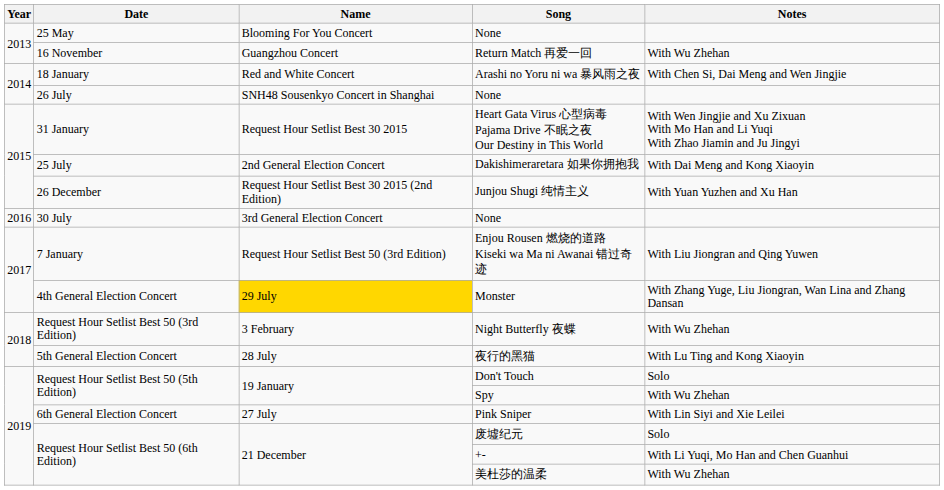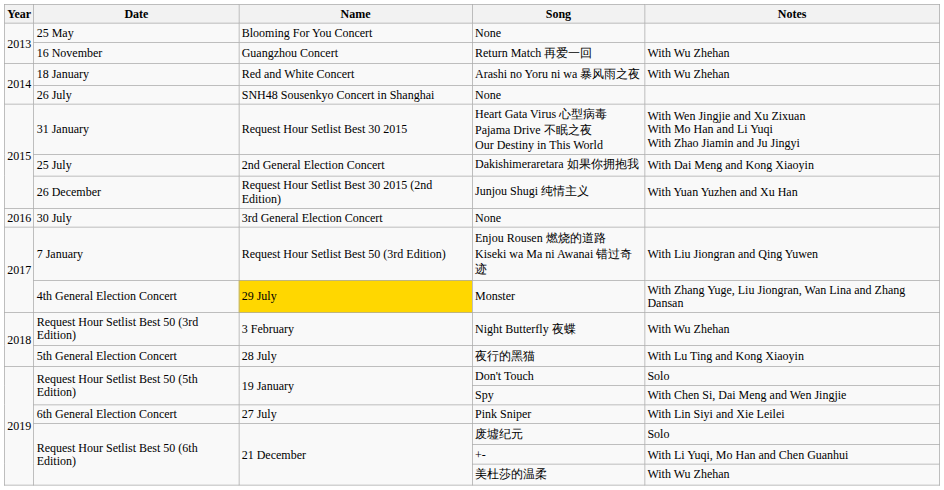 <table class="wikitable">
 <tr>
 <th>Year</th>
 <th>Date</th>
 <th>Name</th>
 <th>Song</th>
 <th>Notes</th>
 </tr>
 <tr>
 <td rowspan="2">2013</td>
 <td>25 May</td>
 <td>Blooming For You Concert</td>
 <td>None</td>
 <td></td>
 </tr>
 <tr>
 <td>16 November</td>
 <td>Guangzhou Concert</td>
 <td>Return Match 再爱一回</td>
 <td>With Wu Zhehan</td>
 </tr>
 <tr>
 <td rowspan="2">2014</td>
 <td>18 January</td>
 <td>Red and White Concert</td>
 <td>Arashi no Yoru ni wa 暴风雨之夜</td>
-<td>With Chen Si, Dai Meng and Wen Jingjie</td>
+<td>With Wu Zhehan</td>
 </tr>
 <tr>
 <td>26 July</td>
 <td>SNH48 Sousenkyo Concert in Shanghai</td>
 <td>None</td>
 <td></td>
 </tr>
 <tr>
 <td rowspan="3">2015</td>
 <td>31 January</td>
 <td>Request Hour Setlist Best 30 2015</td>
 <td>Heart Gata Virus 心型病毒 <br> Pajama Drive 不眠之夜 <br> Our Destiny in This World</td>
 <td>With Wen Jingjie and Xu Zixuan <br> With Mo Han and Li Yuqi <br> With Zhao Jiamin and Ju Jingyi</td>
 </tr>
 <tr>
 <td>25 July</td>
 <td>2nd General Election Concert</td>
 <td>Dakishimeraretara 如果你拥抱我</td>
 <td>With Dai Meng and Kong Xiaoyin</td>
 </tr>
 <tr>
 <td>26 December</td>
 <td>Request Hour Setlist Best 30 2015 (2nd Edition)</td>
 <td>Junjou Shugi 纯情主义</td>
 <td>With Yuan Yuzhen and Xu Han</td>
 </tr>
 <tr>
 <td>2016</td>
 <td>30 July</td>
 <td>3rd General Election Concert</td>
 <td>None</td>
 <td></td>
 </tr>
 <tr>
 <td rowspan="2">2017</td>
 <td>7 January</td>
 <td>Request Hour Setlist Best 50 (3rd Edition)</td>
 <td>Enjou Rousen 燃烧的道路 <br> Kiseki wa Ma ni Awanai 错过奇迹</td>
 <td>With Liu Jiongran and Qing Yuwen</td>
 </tr>
 <tr>
 <td>4th General Election Concert</td>
 <td style="background: gold;">29 July</td>
 <td>Monster</td>
 <td>With Zhang Yuge, Liu Jiongran, Wan Lina and Zhang Dansan</td>
 </tr>
 <tr>
 <td rowspan="2">2018</td>
 <td>Request Hour Setlist Best 50 (3rd Edition)</td>
 <td>3 February</td>
 <td>Night Butterfly 夜蝶</td>
 <td>With Wu Zhehan</td>
 </tr>
 <tr>
 <td>5th General Election Concert</td>
 <td>28 July</td>
 <td>夜行的黑猫</td>
 <td>With Lu Ting and Kong Xiaoyin</td>
 </tr>
 <tr>
 <td rowspan="6">2019</td>
 <td rowspan="2">Request Hour Setlist Best 50 (5th Edition)</td>
 <td rowspan="2">19 January</td>
 <td>Don't Touch</td>
 <td>Solo</td>
 </tr>
 <tr>
 <td>Spy</td>
-<td>With Wu Zhehan</td>
+<td>With Chen Si, Dai Meng and Wen Jingjie</td>
 </tr>
 <tr>
 <td>6th General Election Concert</td>
 <td>27 July</td>
 <td>Pink Sniper</td>
 <td>With Lin Siyi and Xie Leilei</td>
 </tr>
 <tr>
 <td rowspan="3">Request Hour Setlist Best 50 (6th Edition)</td>
 <td rowspan="3">21 December</td>
 <td>废墟纪元</td>
 <td>Solo</td>
 </tr>
 <tr>
 <td>+-</td>
 <td>With Li Yuqi, Mo Han and Chen Guanhui</td>
 </tr>
 <tr>
 <td>美杜莎的温柔</td>
 <td>With Wu Zhehan</td>
 </tr>
 </table>
